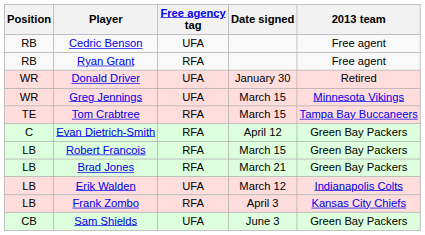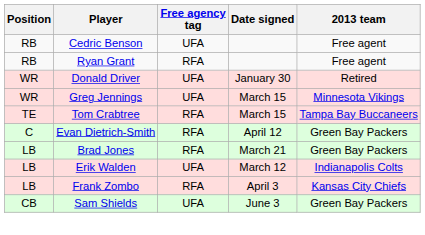 <table class="wikitable" style="text-align:center">
 <tr>
 <th>Position</th>
 <th>Player</th>
 <th><a href='#'>Free agency</a><br>tag</th>
 <th>Date signed</th>
 <th>2013 team</th>
 </tr>
 <tr>
 <td>RB</td>
 <td><a href='#'>Cedric Benson</a></td>
 <td>UFA</td>
 <td></td>
 <td>Free agent</td>
 </tr>
 <tr>
 <td>RB</td>
 <td><a href='#'>Ryan Grant</a></td>
 <td>RFA</td>
 <td></td>
 <td>Free agent</td>
 </tr>
 <tr style="background:#fdd">
 <td>WR</td>
 <td><a href='#'>Donald Driver</a></td>
 <td>UFA</td>
 <td>January 30</td>
 <td>Retired</td>
 </tr>
 <tr style="background:#fdd">
 <td>WR</td>
 <td><a href='#'>Greg Jennings</a></td>
 <td>UFA</td>
 <td>March 15</td>
 <td><a href='#'>Minnesota Vikings</a></td>
 </tr>
 <tr style="background:#fdd">
 <td>TE</td>
 <td><a href='#'>Tom Crabtree</a></td>
 <td>RFA</td>
 <td>March 15</td>
 <td><a href='#'>Tampa Bay Buccaneers</a></td>
 </tr>
 <tr style="background:#dfd">
 <td>C</td>
 <td><a href='#'>Evan Dietrich-Smith</a></td>
 <td>RFA</td>
 <td>April 12</td>
 <td>Green Bay Packers</td>
 </tr>
 <tr style="background:#dfd">
 <td>LB</td>
-<td><a href='#'>Robert Francois</a></td>
-<td>RFA</td>
-<td>March 15</td>
-<td>Green Bay Packers</td>
-</tr>
-<tr style="background:#dfd">
-<td>LB</td>
 <td><a href='#'>Brad Jones</a></td>
 <td>RFA</td>
 <td>March 21</td>
 <td>Green Bay Packers</td>
 </tr>
 <tr style="background:#fdd">
 <td>LB</td>
 <td><a href='#'>Erik Walden</a></td>
 <td>UFA</td>
 <td>March 12</td>
 <td><a href='#'>Indianapolis Colts</a></td>
 </tr>
 <tr style="background:#fdd">
 <td>LB</td>
 <td><a href='#'>Frank Zombo</a></td>
 <td>RFA</td>
 <td>April 3</td>
 <td><a href='#'>Kansas City Chiefs</a></td>
 </tr>
 <tr style="background:#dfd">
 <td>CB</td>
 <td><a href='#'>Sam Shields</a></td>
 <td>UFA</td>
 <td>June 3</td>
 <td>Green Bay Packers</td>
 </tr>
 </table>
